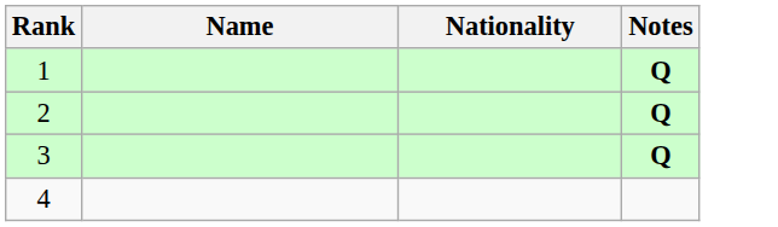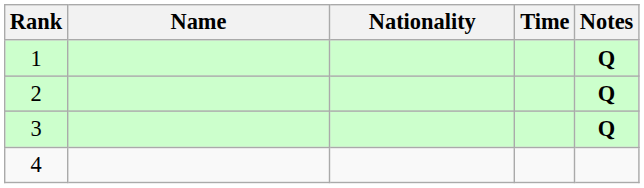 <table class="wikitable sortable" style="text-align:center">
 <tr>
 <th>Rank</th>
 <th style="width:180px">Name</th>
 <th style="width:125px">Nationality</th>
+<th>Time</th>
 <th>Notes</th>
 </tr>
 <tr style="background:#cfc;">
 <td>1</td>
 <td style="text-align:left;"></td>
 <td style="text-align:left;"></td>
+<td></td>
 <td><strong>Q</strong></td>
 </tr>
 <tr style="background:#cfc;">
 <td>2</td>
 <td style="text-align:left;"></td>
 <td style="text-align:left;"></td>
+<td></td>
 <td><strong>Q</strong></td>
 </tr>
 <tr style="background:#cfc;">
 <td>3</td>
 <td style="text-align:left;"></td>
 <td style="text-align:left;"></td>
+<td></td>
 <td><strong>Q</strong></td>
 </tr>
 <tr>
 <td>4</td>
 <td style="text-align:left;"></td>
 <td style="text-align:left;"></td>
 <td></td>
+<td></td>
 </tr>
 </table>
